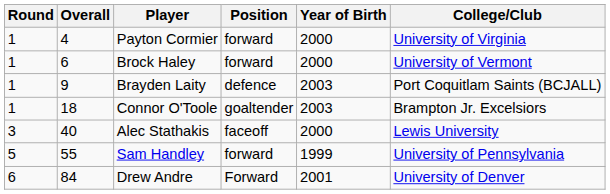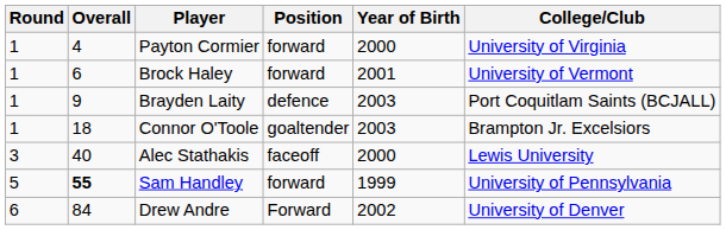 <table class="wikitable">
 <tr>
 <th>Round</th>
 <th>Overall</th>
 <th>Player</th>
 <th>Position</th>
 <th>Year of Birth</th>
 <th>College/Club</th>
 </tr>
 <tr>
 <td>1</td>
 <td>4</td>
 <td>Payton Cormier</td>
 <td>forward</td>
 <td>2000</td>
 <td><a href='#'>University of Virginia</a></td>
 </tr>
 <tr>
 <td>1</td>
 <td>6</td>
 <td>Brock Haley</td>
 <td>forward</td>
-<td>2000</td>
+<td>2001</td>
 <td><a href='#'>University of Vermont</a></td>
 </tr>
 <tr>
 <td>1</td>
 <td>9</td>
 <td>Brayden Laity</td>
 <td>defence</td>
 <td>2003</td>
 <td>Port Coquitlam Saints (BCJALL)</td>
 </tr>
 <tr>
 <td>1</td>
 <td>18</td>
 <td>Connor O'Toole</td>
 <td>goaltender</td>
 <td>2003</td>
 <td>Brampton Jr. Excelsiors</td>
 </tr>
 <tr>
 <td>3</td>
 <td>40</td>
 <td>Alec Stathakis</td>
 <td>faceoff</td>
 <td>2000</td>
 <td><a href='#'>Lewis University</a></td>
 </tr>
 <tr>
 <td>5</td>
-<td>55</td>
+<td><strong>55</strong></td>
 <td><a href='#'>Sam Handley</a></td>
 <td>forward</td>
 <td>1999</td>
 <td><a href='#'>University of Pennsylvania</a></td>
 </tr>
 <tr>
 <td>6</td>
 <td>84</td>
 <td>Drew Andre</td>
 <td>Forward</td>
-<td>2001</td>
+<td>2002</td>
 <td><a href='#'>University of Denver</a></td>
 </tr>
 </table>
